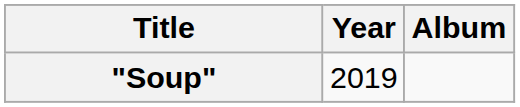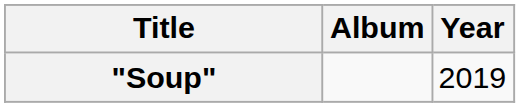 <table class="wikitable plainrowheaders" style="text-align:center;">
 <tr>
 <th scope="col" style="width:10em;">Title</th>
+<th scope="col">Album</th>
 <th scope="col">Year</th>
-<th scope="col">Album</th>
 </tr>
 <tr>
 <th scope="row">"Soup"</th>
+<td></td>
 <td>2019</td>
-<td></td>
 </tr>
 </table>
